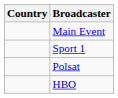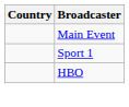 <table class="wikitable">
 <tr>
 <th align=center>Country</th>
 <th align=center>Broadcaster</th>
 </tr>
 <tr>
 <td></td>
 <td><a href='#'>Main Event</a></td>
 </tr>
 <tr>
 <td></td>
 <td><a href='#'>Sport 1</a></td>
 </tr>
 <tr>
 <td></td>
-<td><a href='#'>Polsat</a></td>
-</tr>
-<tr>
-<td></td>
 <td><a href='#'>HBO</a></td>
 </tr>
 </table>
